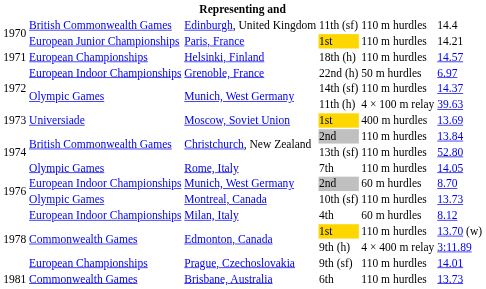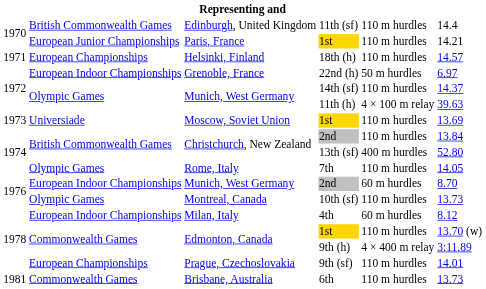 <table>
 <tr>
 <th colspan="6">Representing  and </th>
 </tr>
 <tr>
 <td rowspan=2>1970</td>
 <td><a href='#'>British Commonwealth Games</a></td>
 <td><a href='#'>Edinburgh</a>, United Kingdom</td>
 <td>11th (sf)</td>
 <td>110 m hurdles</td>
 <td>14.4</td>
 </tr>
 <tr>
 <td><a href='#'>European Junior Championships</a></td>
 <td><a href='#'>Paris, France</a></td>
 <td bgcolor=gold>1st</td>
 <td>110 m hurdles</td>
 <td>14.21</td>
 </tr>
 <tr>
 <td>1971</td>
 <td><a href='#'>European Championships</a></td>
 <td><a href='#'>Helsinki, Finland</a></td>
 <td>18th (h)</td>
 <td>110 m hurdles</td>
 <td><a href='#'>14.57</a></td>
 </tr>
 <tr>
 <td rowspan=3>1972</td>
 <td><a href='#'>European Indoor Championships</a></td>
 <td><a href='#'>Grenoble, France</a></td>
 <td>22nd (h)</td>
 <td>50 m hurdles</td>
 <td><a href='#'>6.97</a></td>
 </tr>
 <tr>
 <td rowspan=2><a href='#'>Olympic Games</a></td>
 <td rowspan=2><a href='#'>Munich, West Germany</a></td>
 <td>14th (sf)</td>
 <td>110 m hurdles</td>
 <td><a href='#'>14.37</a></td>
 </tr>
 <tr>
 <td>11th (h)</td>
 <td>4 × 100 m relay</td>
 <td><a href='#'>39.63</a></td>
 </tr>
 <tr>
 <td>1973</td>
 <td><a href='#'>Universiade</a></td>
 <td><a href='#'>Moscow, Soviet Union</a></td>
 <td bgcolor=gold>1st</td>
-<td>400 m hurdles</td>
+<td>110 m hurdles</td>
 <td><a href='#'>13.69</a></td>
 </tr>
 <tr>
 <td rowspan=3>1974</td>
 <td rowspan=2><a href='#'>British Commonwealth Games</a></td>
 <td rowspan=2><a href='#'>Christchurch</a>, New Zealand</td>
 <td bgcolor=silver>2nd</td>
 <td>110 m hurdles</td>
 <td><a href='#'>13.84</a></td>
 </tr>
 <tr>
 <td>13th (sf)</td>
-<td>110 m hurdles</td>
+<td>400 m hurdles</td>
 <td><a href='#'>52.80</a></td>
 </tr>
 <tr>
 <td><a href='#'>Olympic Games</a></td>
 <td><a href='#'>Rome, Italy</a></td>
 <td>7th</td>
 <td>110 m hurdles</td>
 <td><a href='#'>14.05</a></td>
 </tr>
 <tr>
 <td rowspan=2>1976</td>
 <td><a href='#'>European Indoor Championships</a></td>
 <td><a href='#'>Munich, West Germany</a></td>
 <td bgcolor=silver>2nd</td>
 <td>60 m hurdles</td>
 <td><a href='#'>8.70</a></td>
 </tr>
 <tr>
 <td><a href='#'>Olympic Games</a></td>
 <td><a href='#'>Montreal, Canada</a></td>
 <td>10th (sf)</td>
 <td>110 m hurdles</td>
 <td><a href='#'>13.73</a></td>
 </tr>
 <tr>
 <td rowspan=4>1978</td>
 <td><a href='#'>European Indoor Championships</a></td>
 <td><a href='#'>Milan, Italy</a></td>
 <td>4th</td>
 <td>60 m hurdles</td>
 <td><a href='#'>8.12</a></td>
 </tr>
 <tr>
 <td rowspan=2><a href='#'>Commonwealth Games</a></td>
 <td rowspan=2><a href='#'>Edmonton, Canada</a></td>
 <td bgcolor=gold>1st</td>
 <td>110 m hurdles</td>
 <td><a href='#'>13.70</a> (w)</td>
 </tr>
 <tr>
 <td>9th (h)</td>
 <td>4 × 400 m relay</td>
 <td><a href='#'>3:11.89</a></td>
 </tr>
 <tr>
 <td><a href='#'>European Championships</a></td>
 <td><a href='#'>Prague, Czechoslovakia</a></td>
 <td>9th (sf)</td>
 <td>110 m hurdles</td>
 <td><a href='#'>14.01</a></td>
 </tr>
 <tr>
 <td>1981</td>
 <td><a href='#'>Commonwealth Games</a></td>
 <td><a href='#'>Brisbane, Australia</a></td>
 <td>6th</td>
 <td>110 m hurdles</td>
 <td><a href='#'>13.73</a></td>
 </tr>
 </table>
